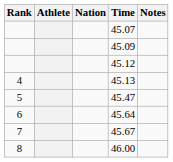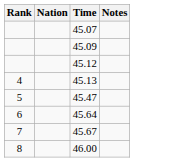 <table class="wikitable plainrowheaders sortable" style="text-align:center;">
 <tr>
 <th scope=col>Rank</th>
-<th scope=col>Athlete</th>
 <th scope=col>Nation</th>
 <th scope=col>Time</th>
 <th scope=col>Notes</th>
 </tr>
 <tr>
 <td></td>
-<th scope=row style=text-align:left;></th>
 <td align=left></td>
 <td>45.07</td>
 <td></td>
 </tr>
 <tr>
 <td></td>
-<th scope=row style=text-align:left;></th>
 <td align=left></td>
 <td>45.09</td>
 <td></td>
 </tr>
 <tr>
 <td></td>
-<th scope=row style=text-align:left;></th>
 <td align=left></td>
 <td>45.12</td>
 <td></td>
 </tr>
 <tr>
 <td>4</td>
-<th scope=row style=text-align:left;></th>
 <td align=left></td>
 <td>45.13</td>
 <td></td>
 </tr>
 <tr>
 <td>5</td>
-<th scope=row style=text-align:left;></th>
 <td align=left></td>
 <td>45.47</td>
 <td></td>
 </tr>
 <tr>
 <td>6</td>
-<th scope=row style=text-align:left;></th>
 <td align=left></td>
 <td>45.64</td>
 <td></td>
 </tr>
 <tr>
 <td>7</td>
-<th scope=row style=text-align:left;></th>
 <td align=left></td>
 <td>45.67</td>
 <td></td>
 </tr>
 <tr>
 <td>8</td>
-<th scope=row style=text-align:left;></th>
 <td align=left></td>
 <td>46.00</td>
 <td></td>
 </tr>
 </table>
